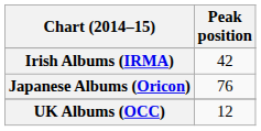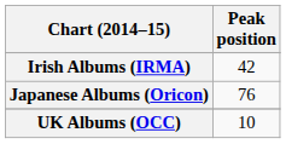 <table class="wikitable plainrowheaders sortable">
 <tr>
 <th scope="col">Chart (2014–15)</th>
 <th scope="col">Peak<br>position</th>
 </tr>
 <tr>
 </tr>
 <tr>
 </tr>
 <tr>
 </tr>
 <tr>
 </tr>
 <tr>
 <th scope="row">Irish Albums (<a href='#'>IRMA</a>)</th>
 <td align=center>42</td>
 </tr>
 <tr>
 <th scope="row">Japanese Albums (<a href='#'>Oricon</a>)</th>
 <td align=center>76</td>
 </tr>
 <tr>
 </tr>
 <tr>
 <th scope="row">UK Albums (<a href='#'>OCC</a>)</th>
-<td align=center>12</td>
+<td align=center>10</td>
 </tr>
 </table>
